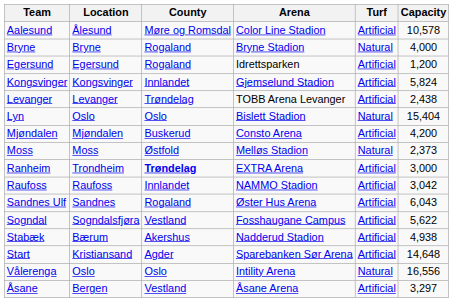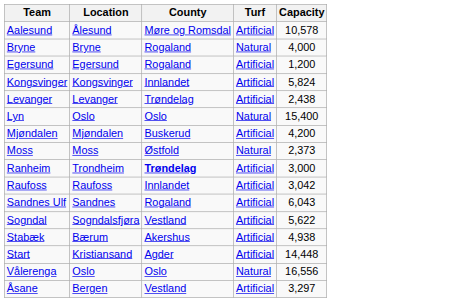 <table class="wikitable sortable" border="1">
 <tr>
 <th>Team</th>
 <th>Location</th>
 <th>County</th>
-<th>Arena</th>
 <th>Turf</th>
 <th>Capacity</th>
 </tr>
 <tr>
 <td><a href='#'>Aalesund</a></td>
 <td><a href='#'>Ålesund</a></td>
 <td><a href='#'>Møre og Romsdal</a></td>
-<td><a href='#'>Color Line Stadion</a></td>
 <td><a href='#'>Artificial</a></td>
 <td align="center">10,578</td>
 </tr>
 <tr>
 <td><a href='#'>Bryne</a></td>
 <td><a href='#'>Bryne</a></td>
 <td><a href='#'>Rogaland</a></td>
-<td><a href='#'>Bryne Stadion</a></td>
 <td><a href='#'>Natural</a></td>
 <td align="center">4,000</td>
 </tr>
 <tr>
 <td><a href='#'>Egersund</a></td>
 <td><a href='#'>Egersund</a></td>
 <td><a href='#'>Rogaland</a></td>
-<td>Idrettsparken</td>
 <td><a href='#'>Artificial</a></td>
 <td align="center">1,200</td>
 </tr>
 <tr>
 <td><a href='#'>Kongsvinger</a></td>
 <td><a href='#'>Kongsvinger</a></td>
 <td><a href='#'>Innlandet</a></td>
-<td><a href='#'>Gjemselund Stadion</a></td>
 <td><a href='#'>Artificial</a></td>
 <td align="center">5,824</td>
 </tr>
 <tr>
 <td><a href='#'>Levanger</a></td>
 <td><a href='#'>Levanger</a></td>
 <td><a href='#'>Trøndelag</a></td>
-<td>TOBB Arena Levanger</td>
 <td><a href='#'>Artificial</a></td>
 <td align="center">2,438</td>
 </tr>
 <tr>
 <td><a href='#'>Lyn</a></td>
 <td><a href='#'>Oslo</a></td>
 <td><a href='#'>Oslo</a></td>
-<td><a href='#'>Bislett Stadion</a></td>
 <td><a href='#'>Natural</a></td>
-<td align="center">15,404</td>
+<td align="center">15,400</td>
 </tr>
 <tr>
 <td><a href='#'>Mjøndalen</a></td>
 <td><a href='#'>Mjøndalen</a></td>
 <td><a href='#'>Buskerud</a></td>
-<td><a href='#'>Consto Arena</a></td>
 <td><a href='#'>Artificial</a></td>
 <td align="center">4,200</td>
 </tr>
 <tr>
 <td><a href='#'>Moss</a></td>
 <td><a href='#'>Moss</a></td>
 <td><a href='#'>Østfold</a></td>
-<td><a href='#'>Melløs Stadion</a></td>
 <td><a href='#'>Natural</a></td>
 <td align="center">2,373</td>
 </tr>
 <tr>
 <td><a href='#'>Ranheim</a></td>
 <td><a href='#'>Trondheim</a></td>
 <td><strong><a href='#'>Trøndelag</a></strong></td>
-<td><a href='#'>EXTRA Arena</a></td>
 <td><a href='#'>Artificial</a></td>
 <td align="center">3,000</td>
 </tr>
 <tr>
 <td><a href='#'>Raufoss</a></td>
 <td><a href='#'>Raufoss</a></td>
 <td><a href='#'>Innlandet</a></td>
-<td><a href='#'>NAMMO Stadion</a></td>
 <td><a href='#'>Artificial</a></td>
 <td align="center">3,042</td>
 </tr>
 <tr>
 <td><a href='#'>Sandnes Ulf</a></td>
 <td><a href='#'>Sandnes</a></td>
 <td><a href='#'>Rogaland</a></td>
-<td><a href='#'>Øster Hus Arena</a></td>
 <td><a href='#'>Artificial</a></td>
 <td align="center">6,043</td>
 </tr>
 <tr>
 <td><a href='#'>Sogndal</a></td>
 <td><a href='#'>Sogndalsfjøra</a></td>
 <td><a href='#'>Vestland</a></td>
-<td><a href='#'>Fosshaugane Campus</a></td>
 <td><a href='#'>Artificial</a></td>
 <td align="center">5,622</td>
 </tr>
 <tr>
 <td><a href='#'>Stabæk</a></td>
 <td><a href='#'>Bærum</a></td>
 <td><a href='#'>Akershus</a></td>
-<td><a href='#'>Nadderud Stadion</a></td>
 <td><a href='#'>Artificial</a></td>
 <td align="center">4,938</td>
 </tr>
 <tr>
 <td><a href='#'>Start</a></td>
 <td><a href='#'>Kristiansand</a></td>
 <td><a href='#'>Agder</a></td>
-<td><a href='#'>Sparebanken Sør Arena</a></td>
 <td><a href='#'>Artificial</a></td>
-<td align="center">14,648</td>
+<td align="center">14,448</td>
 </tr>
 <tr>
 <td><a href='#'>Vålerenga</a></td>
 <td><a href='#'>Oslo</a></td>
 <td><a href='#'>Oslo</a></td>
-<td><a href='#'>Intility Arena</a></td>
 <td><a href='#'>Natural</a></td>
 <td align="center">16,556</td>
 </tr>
 <tr>
 <td><a href='#'>Åsane</a></td>
 <td><a href='#'>Bergen</a></td>
 <td><a href='#'>Vestland</a></td>
-<td><a href='#'>Åsane Arena</a></td>
 <td><a href='#'>Artificial</a></td>
 <td align="center">3,297</td>
 </tr>
 </table>
